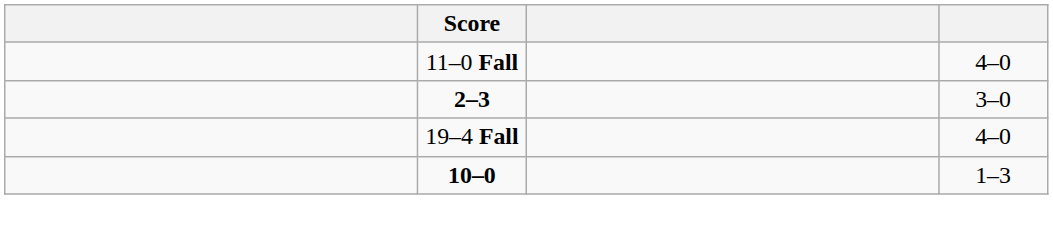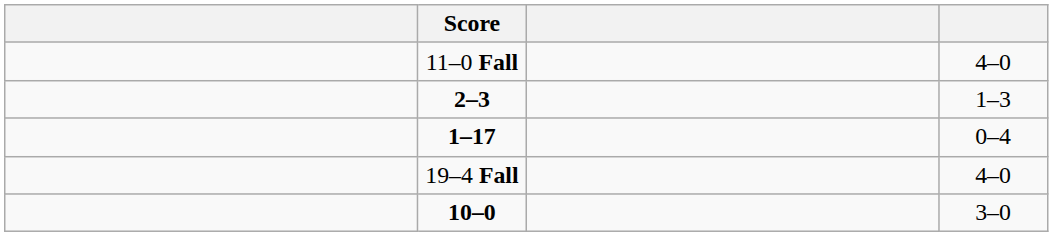 <table class="wikitable" style="text-align: center; ">
 <tr>
 <th align="right" width="270"></th>
 <th width="65">Score</th>
 <th align="left" width="270"></th>
 <th width="65"></th>
 </tr>
 <tr>
 <td align="left"><strong></strong></td>
 <td>11–0 <strong>Fall</strong></td>
 <td style="text-align:left;"></td>
 <td>4–0 <strong></strong></td>
 </tr>
 <tr>
 <td align="left"></td>
 <td><strong>2–3</strong></td>
 <td align="left"><strong></strong></td>
-<td>3–0 <strong></strong></td>
+<td>1–3 <strong></strong></td>
+</tr>
+<tr>
+<td align="left"></td>
+<td><strong>1–17</strong></td>
+<td align="left"><strong></strong></td>
+<td>0–4 <strong></strong></td>
 </tr>
 <tr>
 <td align="left"><strong></strong></td>
 <td>19–4 <strong>Fall</strong></td>
 <td style="text-align:left;"></td>
 <td>4–0 <strong></strong></td>
 </tr>
 <tr>
 <td align="left"><strong></strong></td>
 <td><strong>10–0</strong></td>
 <td style="text-align:left;"></td>
-<td>1–3 <strong></strong></td>
+<td>3–0 <strong></strong></td>
 </tr>
 </table>
